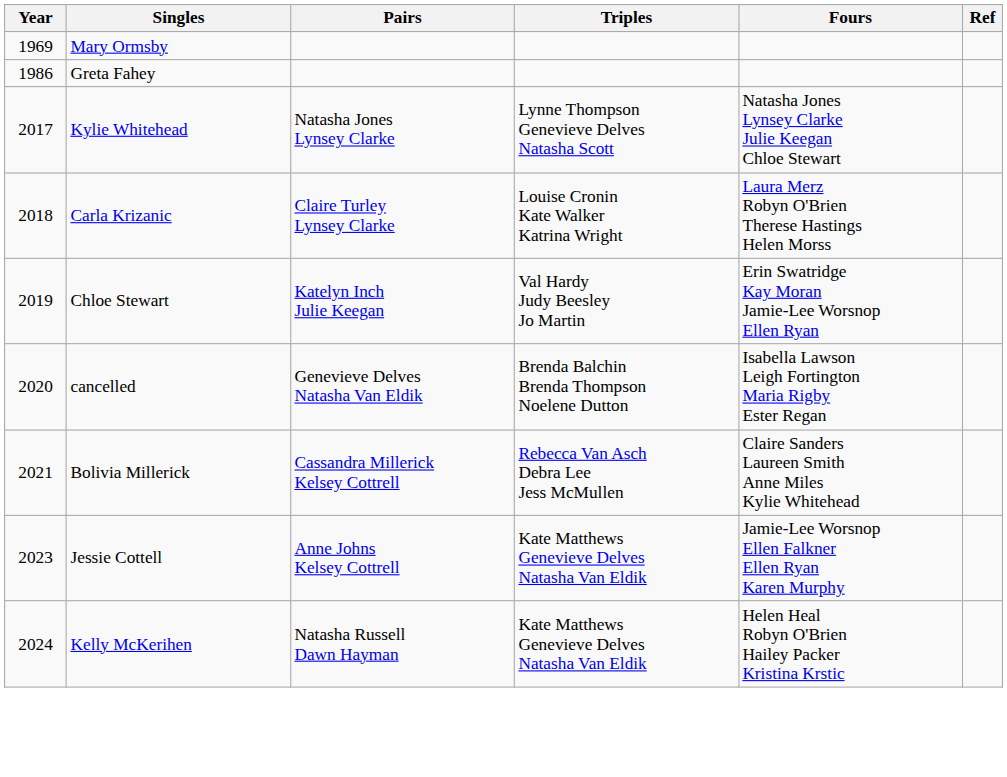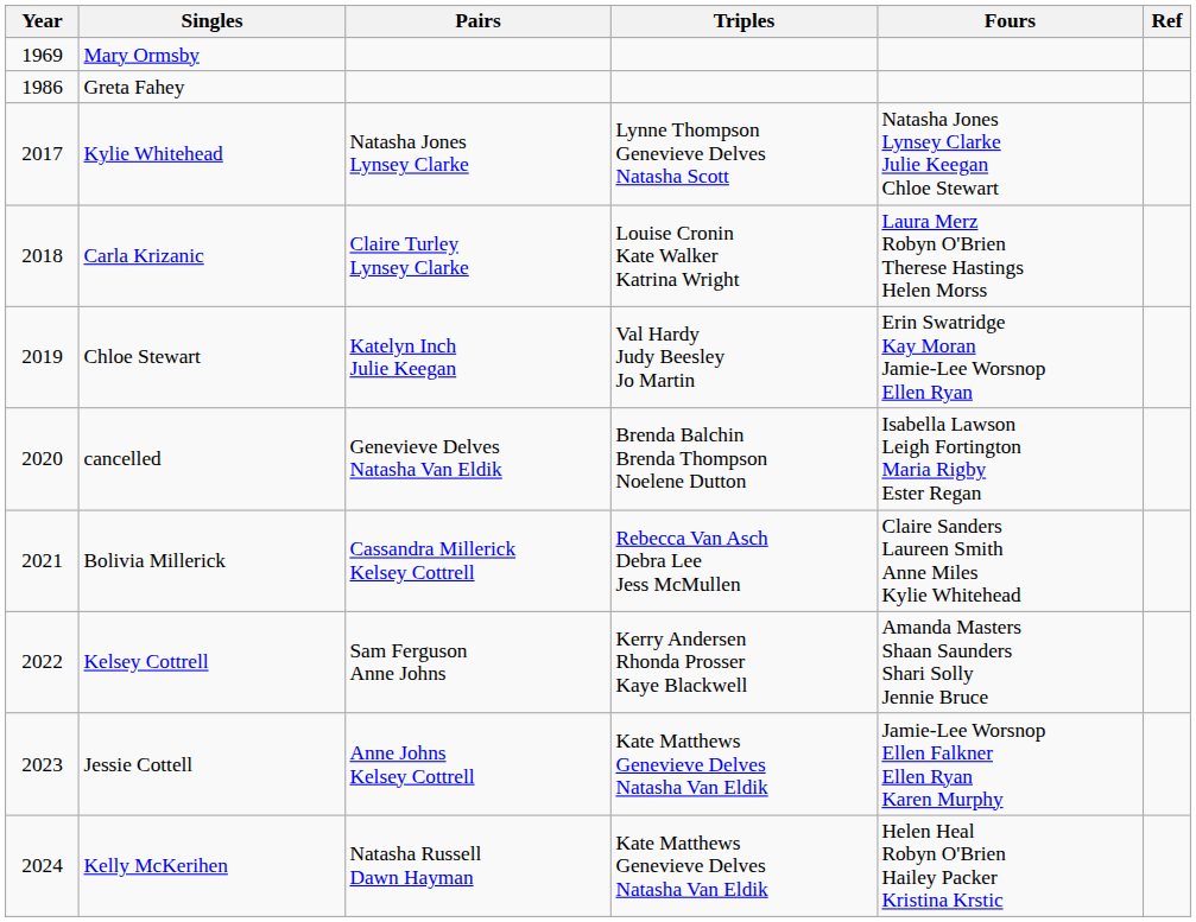 <table class="wikitable">
 <tr>
 <th width=50>Year</th>
 <th width=200>Singles</th>
 <th width=200>Pairs</th>
 <th width=200>Triples</th>
 <th width=200>Fours</th>
 <th width=30>Ref</th>
 </tr>
 <tr>
 <td align=center>1969</td>
 <td><a href='#'>Mary Ormsby</a></td>
 <td></td>
 <td></td>
 <td></td>
 <td></td>
 </tr>
 <tr>
 <td align=center>1986</td>
 <td>Greta Fahey</td>
 <td></td>
 <td></td>
 <td></td>
 <td></td>
 </tr>
 <tr>
 <td align=center>2017</td>
 <td><a href='#'>Kylie Whitehead</a></td>
 <td>Natasha Jones <br> <a href='#'>Lynsey Clarke</a></td>
 <td>Lynne Thompson<br> Genevieve Delves<br>  <a href='#'>Natasha Scott</a></td>
 <td>Natasha Jones<br> <a href='#'>Lynsey Clarke</a><br> <a href='#'>Julie Keegan</a><br> Chloe Stewart</td>
 <td></td>
 </tr>
 <tr>
 <td align=center>2018</td>
 <td><a href='#'>Carla Krizanic</a></td>
 <td><a href='#'>Claire Turley</a><br><a href='#'>Lynsey Clarke</a></td>
 <td>Louise Cronin<br>  Kate Walker<br>  Katrina Wright</td>
 <td><a href='#'>Laura Merz</a><br> Robyn O'Brien<br> Therese Hastings<br> Helen Morss</td>
 <td></td>
 </tr>
 <tr>
 <td align=center>2019</td>
 <td>Chloe Stewart</td>
 <td><a href='#'>Katelyn Inch</a> <br> <a href='#'>Julie Keegan</a></td>
 <td>Val Hardy<br>  Judy Beesley<br>  Jo Martin </td>
 <td>Erin Swatridge<br> <a href='#'>Kay Moran</a><br> Jamie-Lee Worsnop<br> <a href='#'>Ellen Ryan</a></td>
 <td></td>
 </tr>
 <tr>
 <td align=center>2020</td>
 <td>cancelled</td>
 <td>Genevieve Delves<br><a href='#'>Natasha Van Eldik</a></td>
 <td>Brenda Balchin<br>Brenda Thompson<br>Noelene Dutton</td>
 <td>Isabella Lawson<br> Leigh Fortington<br> <a href='#'>Maria Rigby</a><br> Ester Regan</td>
 <td></td>
 </tr>
 <tr>
 <td align=center>2021</td>
 <td>Bolivia Millerick</td>
 <td><a href='#'>Cassandra Millerick</a><br><a href='#'>Kelsey Cottrell</a></td>
 <td><a href='#'>Rebecca Van Asch</a><br>Debra Lee<br>Jess McMullen</td>
 <td>Claire Sanders<br>Laureen Smith<br>Anne Miles<br>Kylie Whitehead</td>
 <td></td>
 </tr>
 <tr>
+<td align=center>2022</td>
+<td><a href='#'>Kelsey Cottrell</a></td>
+<td>Sam Ferguson<br>Anne Johns</td>
+<td>Kerry Andersen<br>Rhonda Prosser<br>Kaye Blackwell</td>
+<td>Amanda Masters<br>Shaan Saunders<br>Shari Solly<br>Jennie Bruce</td>
+<td></td>
+</tr>
+<tr>
 <td align=center>2023</td>
 <td>Jessie Cottell</td>
 <td><a href='#'>Anne Johns</a> <br> <a href='#'>Kelsey Cottrell</a></td>
 <td>Kate Matthews<br> <a href='#'>Genevieve Delves</a><br> <a href='#'>Natasha Van Eldik</a></td>
 <td>Jamie-Lee Worsnop<br> <a href='#'>Ellen Falkner</a><br> <a href='#'>Ellen Ryan</a><br> <a href='#'>Karen Murphy</a></td>
 <td></td>
 </tr>
 <tr>
 <td align=center>2024</td>
 <td><a href='#'>Kelly McKerihen</a></td>
 <td>Natasha Russell<br><a href='#'>Dawn Hayman</a></td>
 <td>Kate Matthews<br>  Genevieve Delves<br>  <a href='#'>Natasha Van Eldik</a></td>
 <td>Helen Heal<br>Robyn O'Brien<br>Hailey Packer<br><a href='#'>Kristina Krstic</a></td>
 <td></td>
 </tr>
 </table>
